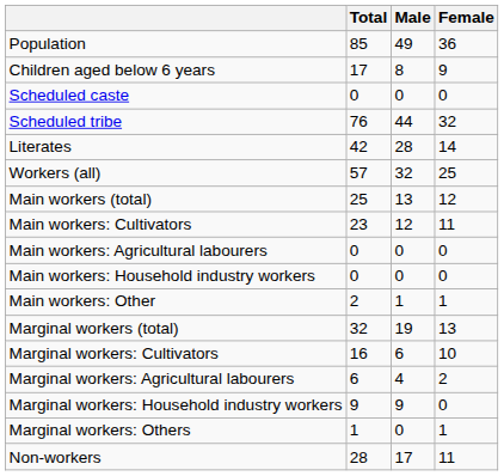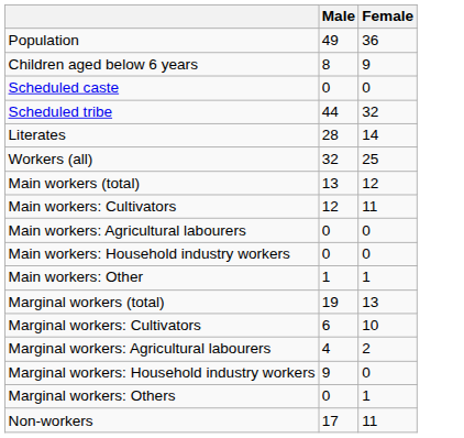 <table class="wikitable sortable">
 <tr>
 <th></th>
-<th>Total</th>
 <th>Male</th>
 <th>Female</th>
 </tr>
 <tr>
 <td>Population</td>
-<td>85</td>
 <td>49</td>
 <td>36</td>
 </tr>
 <tr>
 <td>Children aged below 6 years</td>
-<td>17</td>
 <td>8</td>
 <td>9</td>
 </tr>
 <tr>
 <td><a href='#'>Scheduled caste</a></td>
 <td>0</td>
 <td>0</td>
-<td>0</td>
 </tr>
 <tr>
 <td><a href='#'>Scheduled tribe</a></td>
-<td>76</td>
 <td>44</td>
 <td>32</td>
 </tr>
 <tr>
 <td>Literates</td>
-<td>42</td>
 <td>28</td>
 <td>14</td>
 </tr>
 <tr>
 <td>Workers (all)</td>
-<td>57</td>
 <td>32</td>
 <td>25</td>
 </tr>
 <tr>
 <td>Main workers (total)</td>
-<td>25</td>
 <td>13</td>
 <td>12</td>
 </tr>
 <tr>
 <td>Main workers: Cultivators</td>
-<td>23</td>
 <td>12</td>
 <td>11</td>
 </tr>
 <tr>
 <td>Main workers: Agricultural labourers</td>
 <td>0</td>
 <td>0</td>
-<td>0</td>
 </tr>
 <tr>
 <td>Main workers: Household industry workers</td>
 <td>0</td>
 <td>0</td>
-<td>0</td>
 </tr>
 <tr>
 <td>Main workers: Other</td>
-<td>2</td>
 <td>1</td>
 <td>1</td>
 </tr>
 <tr>
 <td>Marginal workers (total)</td>
-<td>32</td>
 <td>19</td>
 <td>13</td>
 </tr>
 <tr>
 <td>Marginal workers: Cultivators</td>
-<td>16</td>
 <td>6</td>
 <td>10</td>
 </tr>
 <tr>
 <td>Marginal workers: Agricultural labourers</td>
-<td>6</td>
 <td>4</td>
 <td>2</td>
 </tr>
 <tr>
 <td>Marginal workers: Household industry workers</td>
 <td>9</td>
-<td>9</td>
 <td>0</td>
 </tr>
 <tr>
 <td>Marginal workers: Others</td>
-<td>1</td>
 <td>0</td>
 <td>1</td>
 </tr>
 <tr>
 <td>Non-workers</td>
-<td>28</td>
 <td>17</td>
 <td>11</td>
 </tr>
 </table>
